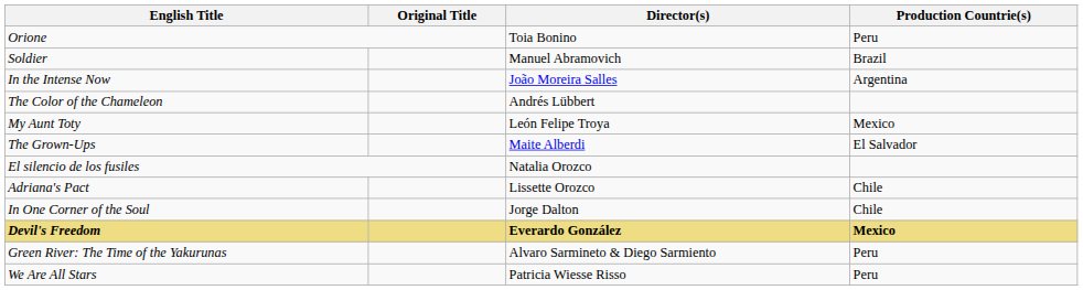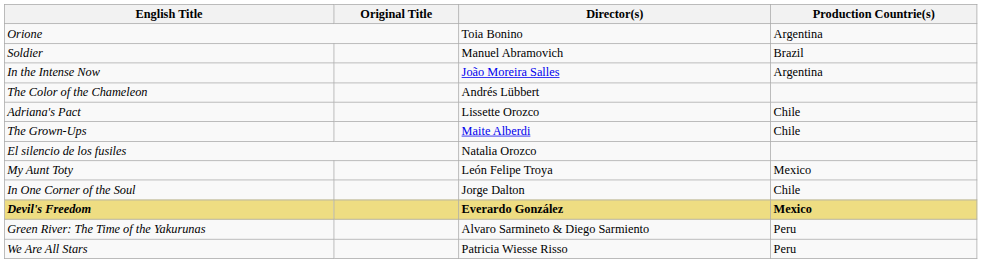 <table class="sortable wikitable" style="width:100%; margin-bottom:4px" cellpadding="5">
 <tr>
 <th scope="col">English Title</th>
 <th scope="col">Original Title</th>
 <th scope="col">Director(s)</th>
 <th scope="col">Production Countrie(s)</th>
 </tr>
 <tr>
 <td colspan = "2"><em>Orione</em></td>
 <td>Toia Bonino</td>
-<td>Peru</td>
+<td>Argentina</td>
 </tr>
 <tr>
 <td><em>Soldier</em></td>
 <td></td>
 <td>Manuel Abramovich</td>
 <td>Brazil</td>
 </tr>
 <tr>
 <td><em>In the Intense Now</em></td>
 <td></td>
 <td><a href='#'>João Moreira Salles</a></td>
 <td>Argentina</td>
 </tr>
 <tr>
 <td><em>The Color of the Chameleon</em></td>
 <td></td>
 <td>Andrés Lübbert</td>
 <td></td>
 </tr>
 <tr>
-<td><em>My Aunt Toty</em></td>
+<td><em>Adriana's Pact</em></td>
 <td></td>
-<td>León Felipe Troya</td>
-<td>Mexico</td>
+<td>Lissette Orozco</td>
+<td>Chile</td>
 </tr>
 <tr>
 <td><em>The Grown-Ups</em></td>
 <td></td>
 <td><a href='#'>Maite Alberdi</a></td>
-<td>El Salvador</td>
+<td>Chile</td>
 </tr>
 <tr>
 <td colspan = "2"><em>El silencio de los fusiles</em></td>
 <td>Natalia Orozco</td>
 <td></td>
 </tr>
 <tr>
-<td><em>Adriana's Pact</em></td>
+<td><em>My Aunt Toty</em></td>
 <td></td>
-<td>Lissette Orozco</td>
-<td>Chile</td>
+<td>León Felipe Troya</td>
+<td>Mexico</td>
 </tr>
 <tr>
 <td><em>In One Corner of the Soul</em></td>
 <td></td>
 <td>Jorge Dalton</td>
 <td>Chile</td>
 </tr>
 <tr style="background:#EEDD82">
 <td><strong><em>Devil's Freedom</em></strong></td>
 <td><strong></strong></td>
 <td><strong>Everardo González</strong></td>
 <td><strong>Mexico</strong></td>
 </tr>
 <tr>
 <td><em>Green River: The Time of the Yakurunas</em></td>
 <td></td>
 <td>Alvaro Sarmineto & Diego Sarmiento</td>
 <td>Peru</td>
 </tr>
 <tr>
 <td><em>We Are All Stars</em></td>
 <td></td>
 <td>Patricia Wiesse Risso</td>
 <td>Peru</td>
 </tr>
 </table>
